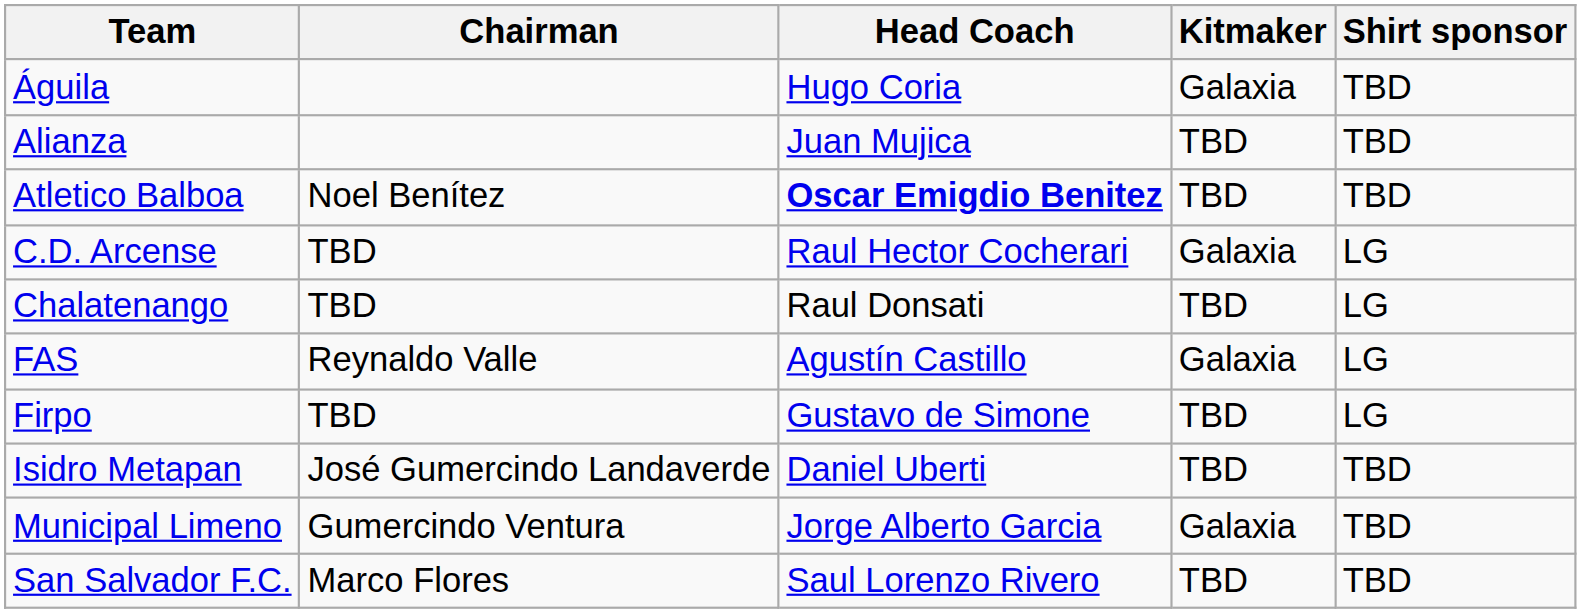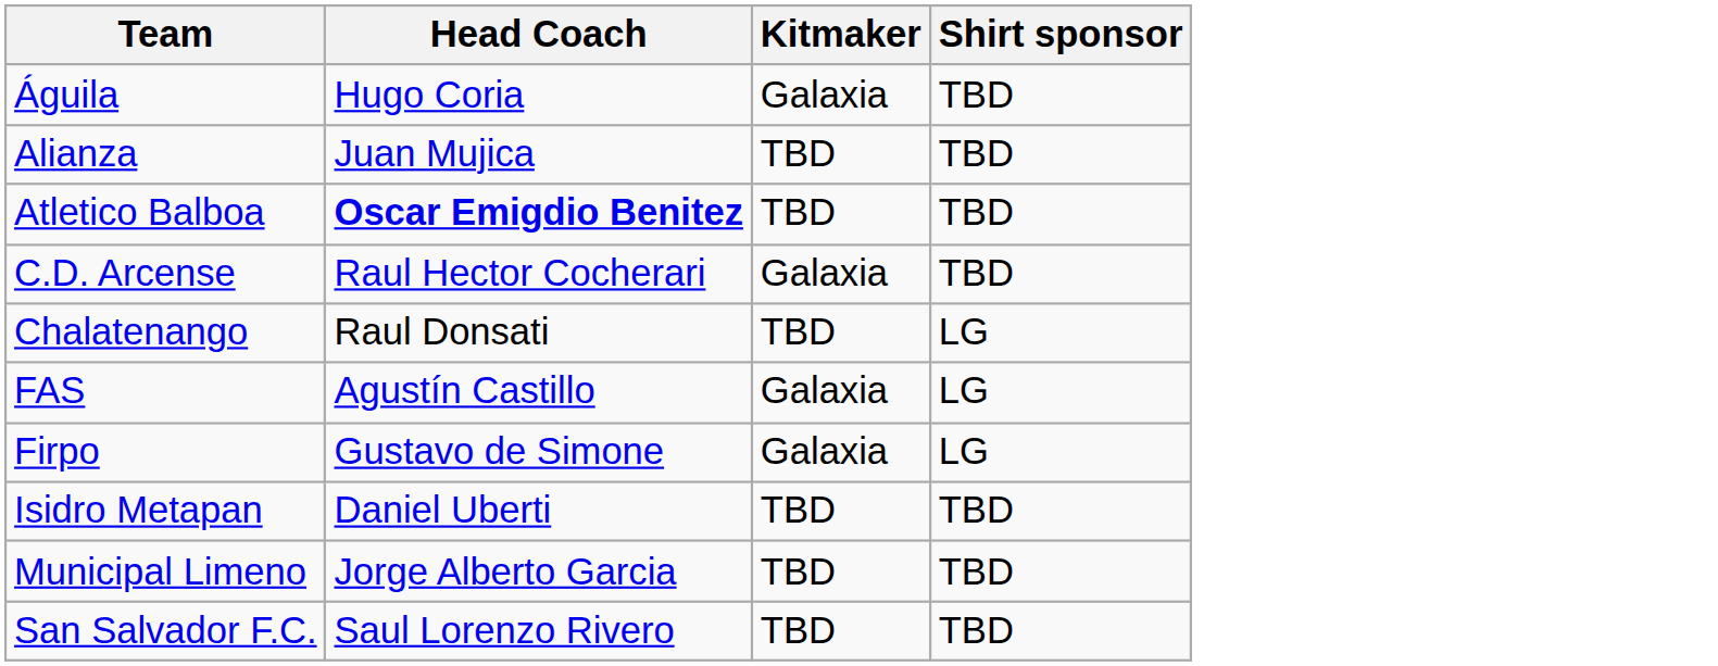 <table class="wikitable sortable" style="text-align: left;">
 <tr>
 <th>Team</th>
-<th>Chairman</th>
 <th>Head Coach</th>
 <th>Kitmaker</th>
 <th>Shirt sponsor</th>
 </tr>
 <tr>
 <td><a href='#'>Águila</a></td>
-<td></td>
 <td> <a href='#'>Hugo Coria</a></td>
 <td>Galaxia</td>
 <td>TBD</td>
 </tr>
 <tr>
 <td><a href='#'>Alianza</a></td>
-<td></td>
 <td> <a href='#'>Juan Mujica</a></td>
 <td>TBD</td>
 <td>TBD</td>
 </tr>
 <tr>
 <td><a href='#'>Atletico Balboa</a></td>
-<td> Noel Benítez</td>
 <td><strong> <a href='#'>Oscar Emigdio Benitez</a></strong></td>
 <td>TBD</td>
 <td>TBD</td>
 </tr>
 <tr>
 <td><a href='#'>C.D. Arcense</a></td>
-<td> TBD</td>
 <td> <a href='#'>Raul Hector Cocherari</a></td>
 <td>Galaxia</td>
-<td>LG</td>
+<td>TBD</td>
 </tr>
 <tr>
 <td><a href='#'>Chalatenango</a></td>
-<td> TBD</td>
 <td> Raul Donsati</td>
 <td>TBD</td>
 <td>LG</td>
 </tr>
 <tr>
 <td><a href='#'>FAS</a></td>
-<td> Reynaldo Valle</td>
 <td> <a href='#'>Agustín Castillo</a></td>
 <td>Galaxia</td>
 <td>LG</td>
 </tr>
 <tr>
 <td><a href='#'>Firpo</a></td>
-<td> TBD</td>
 <td> <a href='#'>Gustavo de Simone</a></td>
-<td>TBD</td>
+<td>Galaxia</td>
 <td>LG</td>
 </tr>
 <tr>
 <td><a href='#'>Isidro Metapan</a></td>
-<td> José Gumercindo Landaverde</td>
 <td> <a href='#'>Daniel Uberti</a></td>
 <td>TBD</td>
 <td>TBD</td>
 </tr>
 <tr>
 <td><a href='#'>Municipal Limeno</a></td>
-<td> Gumercindo Ventura</td>
 <td> <a href='#'>Jorge Alberto Garcia</a></td>
-<td>Galaxia</td>
+<td>TBD</td>
 <td>TBD</td>
 </tr>
 <tr>
 <td><a href='#'>San Salvador F.C.</a></td>
-<td> Marco Flores</td>
 <td> <a href='#'>Saul Lorenzo Rivero</a></td>
 <td>TBD</td>
 <td>TBD</td>
 </tr>
 </table>
